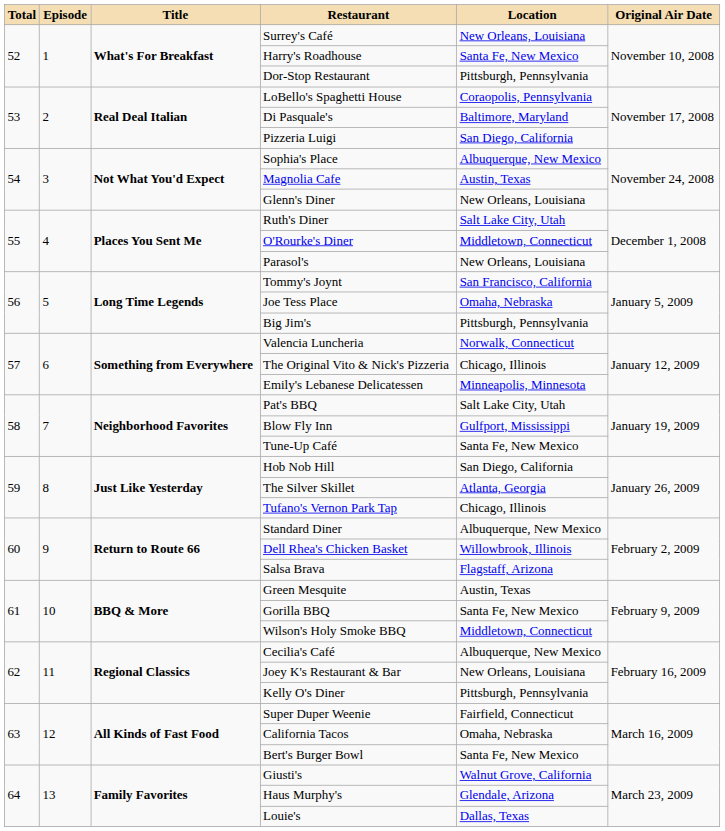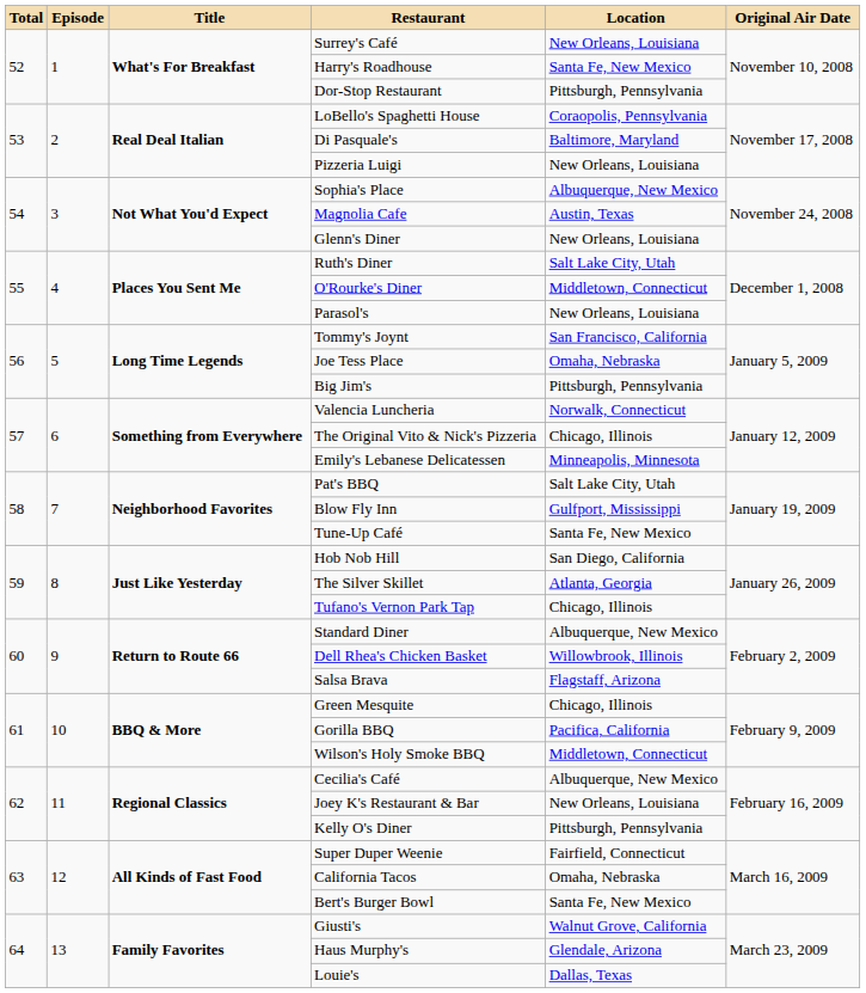 <table class="wikitable" style="width: 100%;">
 <tr>
 <th # style="background:wheat;">Total</th>
 <th # style="background:wheat;">Episode</th>
 <th # style="background:wheat;">Title</th>
 <th # style="background:wheat;">Restaurant</th>
 <th # style="background:wheat;">Location</th>
 <th # style="background:wheat;">Original Air Date</th>
 </tr>
 <tr>
 <td rowspan="3">52</td>
 <td rowspan="3">1</td>
 <td rowspan="3"><strong>What's For Breakfast</strong></td>
 <td>Surrey's Café</td>
 <td><a href='#'>New Orleans, Louisiana</a></td>
 <td rowspan="3">November 10, 2008</td>
 </tr>
 <tr>
 <td>Harry's Roadhouse</td>
 <td><a href='#'>Santa Fe, New Mexico</a></td>
 </tr>
 <tr>
 <td>Dor-Stop Restaurant</td>
 <td>Pittsburgh, Pennsylvania</td>
 </tr>
 <tr>
 <td rowspan="3">53</td>
 <td rowspan="3">2</td>
 <td rowspan="3"><strong>Real Deal Italian</strong></td>
 <td>LoBello's Spaghetti House</td>
 <td><a href='#'>Coraopolis, Pennsylvania</a></td>
 <td rowspan="3">November 17, 2008</td>
 </tr>
 <tr>
 <td>Di Pasquale's</td>
 <td><a href='#'>Baltimore, Maryland</a></td>
 </tr>
 <tr>
 <td>Pizzeria Luigi</td>
-<td><a href='#'>San Diego, California</a></td>
+<td>New Orleans, Louisiana</td>
 </tr>
 <tr>
 <td rowspan="3">54</td>
 <td rowspan="3">3</td>
 <td rowspan="3"><strong>Not What You'd Expect</strong></td>
 <td>Sophia's Place</td>
 <td><a href='#'>Albuquerque, New Mexico</a></td>
 <td rowspan="3">November 24, 2008</td>
 </tr>
 <tr>
 <td><a href='#'>Magnolia Cafe</a></td>
 <td><a href='#'>Austin, Texas</a></td>
 </tr>
 <tr>
 <td>Glenn's Diner</td>
 <td>New Orleans, Louisiana</td>
 </tr>
 <tr>
 <td rowspan="3">55</td>
 <td rowspan="3">4</td>
 <td rowspan="3"><strong>Places You Sent Me</strong></td>
 <td>Ruth's Diner</td>
 <td><a href='#'>Salt Lake City, Utah</a></td>
 <td rowspan="3">December 1, 2008</td>
 </tr>
 <tr>
 <td><a href='#'>O'Rourke's Diner</a></td>
 <td><a href='#'>Middletown, Connecticut</a></td>
 </tr>
 <tr>
 <td>Parasol's</td>
 <td>New Orleans, Louisiana</td>
 </tr>
 <tr>
 <td rowspan="3">56</td>
 <td rowspan="3">5</td>
 <td rowspan="3"><strong>Long Time Legends</strong></td>
 <td>Tommy's Joynt</td>
 <td><a href='#'>San Francisco, California</a></td>
 <td rowspan="3">January 5, 2009</td>
 </tr>
 <tr>
 <td>Joe Tess Place</td>
 <td><a href='#'>Omaha, Nebraska</a></td>
 </tr>
 <tr>
 <td>Big Jim's</td>
 <td>Pittsburgh, Pennsylvania</td>
 </tr>
 <tr>
 <td rowspan="3">57</td>
 <td rowspan="3">6</td>
 <td rowspan="3"><strong>Something from Everywhere</strong></td>
 <td>Valencia Luncheria</td>
 <td><a href='#'>Norwalk, Connecticut</a></td>
 <td rowspan="3">January 12, 2009</td>
 </tr>
 <tr>
 <td>The Original Vito & Nick's Pizzeria</td>
 <td>Chicago, Illinois</td>
 </tr>
 <tr>
 <td>Emily's Lebanese Delicatessen</td>
 <td><a href='#'>Minneapolis, Minnesota</a></td>
 </tr>
 <tr>
 <td rowspan="3">58</td>
 <td rowspan="3">7</td>
 <td rowspan="3"><strong>Neighborhood Favorites</strong></td>
 <td>Pat's BBQ</td>
 <td>Salt Lake City, Utah</td>
 <td rowspan="3">January 19, 2009</td>
 </tr>
 <tr>
 <td>Blow Fly Inn</td>
 <td><a href='#'>Gulfport, Mississippi</a></td>
 </tr>
 <tr>
 <td>Tune-Up Café</td>
 <td>Santa Fe, New Mexico</td>
 </tr>
 <tr>
 <td rowspan="3">59</td>
 <td rowspan="3">8</td>
 <td rowspan="3"><strong>Just Like Yesterday</strong></td>
 <td>Hob Nob Hill</td>
 <td>San Diego, California</td>
 <td rowspan="3">January 26, 2009</td>
 </tr>
 <tr>
 <td>The Silver Skillet</td>
 <td><a href='#'>Atlanta, Georgia</a></td>
 </tr>
 <tr>
 <td><a href='#'>Tufano's Vernon Park Tap</a></td>
 <td>Chicago, Illinois</td>
 </tr>
 <tr>
 <td rowspan="3">60</td>
 <td rowspan="3">9</td>
 <td rowspan="3"><strong>Return to Route 66</strong></td>
 <td>Standard Diner</td>
 <td>Albuquerque, New Mexico</td>
 <td rowspan="3">February 2, 2009</td>
 </tr>
 <tr>
 <td><a href='#'>Dell Rhea's Chicken Basket</a></td>
 <td><a href='#'>Willowbrook, Illinois</a></td>
 </tr>
 <tr>
 <td>Salsa Brava</td>
 <td><a href='#'>Flagstaff, Arizona</a></td>
 </tr>
 <tr>
 <td rowspan="3">61</td>
 <td rowspan="3">10</td>
 <td rowspan="3"><strong>BBQ & More</strong></td>
 <td>Green Mesquite</td>
-<td>Austin, Texas</td>
+<td>Chicago, Illinois</td>
 <td rowspan="3">February 9, 2009</td>
 </tr>
 <tr>
 <td>Gorilla BBQ</td>
-<td>Santa Fe, New Mexico</td>
+<td><a href='#'>Pacifica, California</a></td>
 </tr>
 <tr>
 <td>Wilson's Holy Smoke BBQ</td>
 <td><a href='#'>Middletown, Connecticut</a></td>
 </tr>
 <tr>
 <td rowspan="3">62</td>
 <td rowspan="3">11</td>
 <td rowspan="3"><strong>Regional Classics</strong></td>
 <td>Cecilia's Café</td>
 <td>Albuquerque, New Mexico</td>
 <td rowspan="3">February 16, 2009</td>
 </tr>
 <tr>
 <td>Joey K's Restaurant & Bar</td>
 <td>New Orleans, Louisiana</td>
 </tr>
 <tr>
 <td>Kelly O's Diner</td>
 <td>Pittsburgh, Pennsylvania</td>
 </tr>
 <tr>
 <td rowspan="3">63</td>
 <td rowspan="3">12</td>
 <td rowspan="3"><strong>All Kinds of Fast Food</strong></td>
 <td>Super Duper Weenie</td>
 <td>Fairfield, Connecticut</td>
 <td rowspan="3">March 16, 2009</td>
 </tr>
 <tr>
 <td>California Tacos</td>
 <td>Omaha, Nebraska</td>
 </tr>
 <tr>
 <td>Bert's Burger Bowl</td>
 <td>Santa Fe, New Mexico</td>
 </tr>
 <tr>
 <td rowspan="3">64</td>
 <td rowspan="3">13</td>
 <td rowspan="3"><strong>Family Favorites</strong></td>
 <td>Giusti's</td>
 <td><a href='#'>Walnut Grove, California</a></td>
 <td rowspan="3">March 23, 2009</td>
 </tr>
 <tr>
 <td>Haus Murphy's</td>
 <td><a href='#'>Glendale, Arizona</a></td>
 </tr>
 <tr>
 <td>Louie's</td>
 <td><a href='#'>Dallas, Texas</a></td>
 </tr>
 </table>
